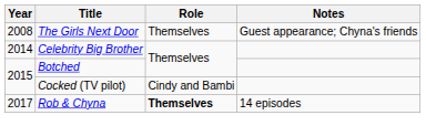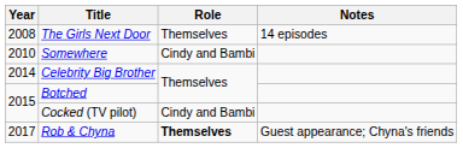 <table class="wikitable">
 <tr>
 <th>Year</th>
 <th>Title</th>
 <th>Role</th>
 <th>Notes</th>
 </tr>
 <tr>
 <td>2008</td>
 <td><em><a href='#'>The Girls Next Door</a></em></td>
 <td>Themselves</td>
-<td>Guest appearance; Chyna's friends</td>
+<td>14 episodes</td>
+</tr>
+<tr>
+<td rowspan="1">2010</td>
+<td><em><a href='#'>Somewhere</a></em></td>
+<td>Cindy and Bambi</td>
+<td></td>
 </tr>
 <tr>
 <td>2014</td>
 <td><em> <a href='#'>Celebrity Big Brother</a></em></td>
 <td rowspan=2>Themselves</td>
 <td></td>
 </tr>
 <tr>
 <td rowspan=2>2015</td>
 <td><em> <a href='#'>Botched</a></em></td>
 <td></td>
 </tr>
 <tr>
 <td><em>Cocked</em> (TV pilot)</td>
 <td>Cindy and Bambi</td>
 <td></td>
 </tr>
 <tr>
 <td>2017</td>
 <td><em><a href='#'>Rob & Chyna</a></em></td>
 <td><strong>Themselves</strong></td>
-<td>14 episodes</td>
+<td>Guest appearance; Chyna's friends</td>
 </tr>
 </table>
